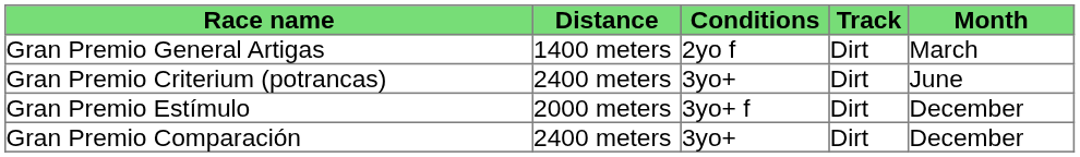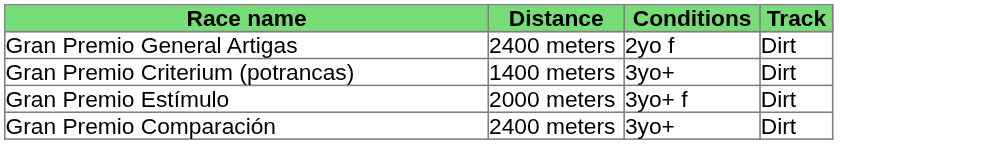 <table class = "sortable" | border="1" cellpadding="0" style="border-collapse: collapse; font-size:90%">
 <tr bgcolor="#77dd77" align="center">
 <th>Race name</th>
 <th>Distance</th>
 <th>Conditions</th>
 <th>Track</th>
-<th>Month</th>
 </tr>
 <tr>
 <td width="305">Gran Premio General Artigas</td>
-<td>1400 meters</td>
+<td width="85">2400 meters</td>
 <td>2yo f</td>
 <td width="45">Dirt</td>
-<td width="95">March</td>
 </tr>
 <tr>
 <td>Gran Premio Criterium (potrancas)</td>
-<td width="85">2400 meters</td>
+<td>1400 meters</td>
 <td width="85">3yo+</td>
 <td>Dirt</td>
-<td>June</td>
 </tr>
 <tr>
 <td>Gran Premio Estímulo</td>
 <td>2000 meters</td>
 <td>3yo+ f</td>
 <td>Dirt</td>
-<td>December</td>
 </tr>
 <tr>
 <td>Gran Premio Comparación</td>
 <td>2400 meters</td>
 <td>3yo+</td>
 <td>Dirt</td>
-<td>December</td>
 </tr>
 </table>
